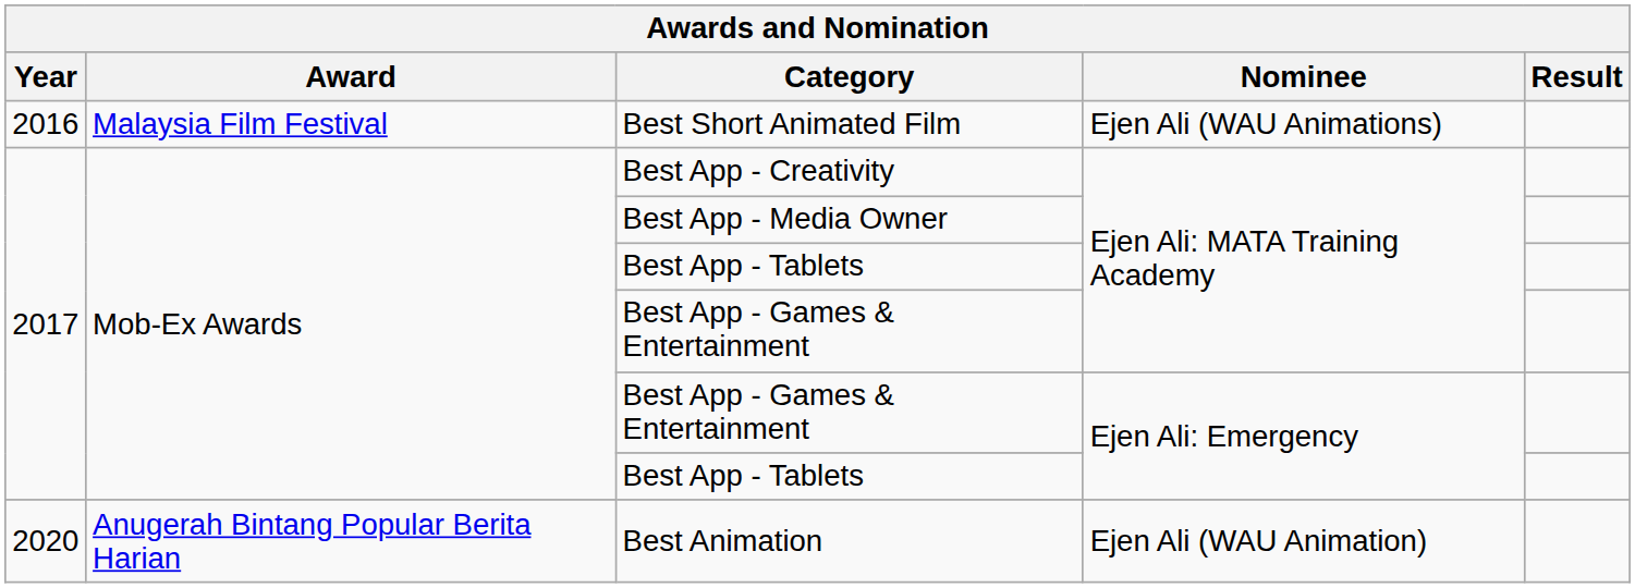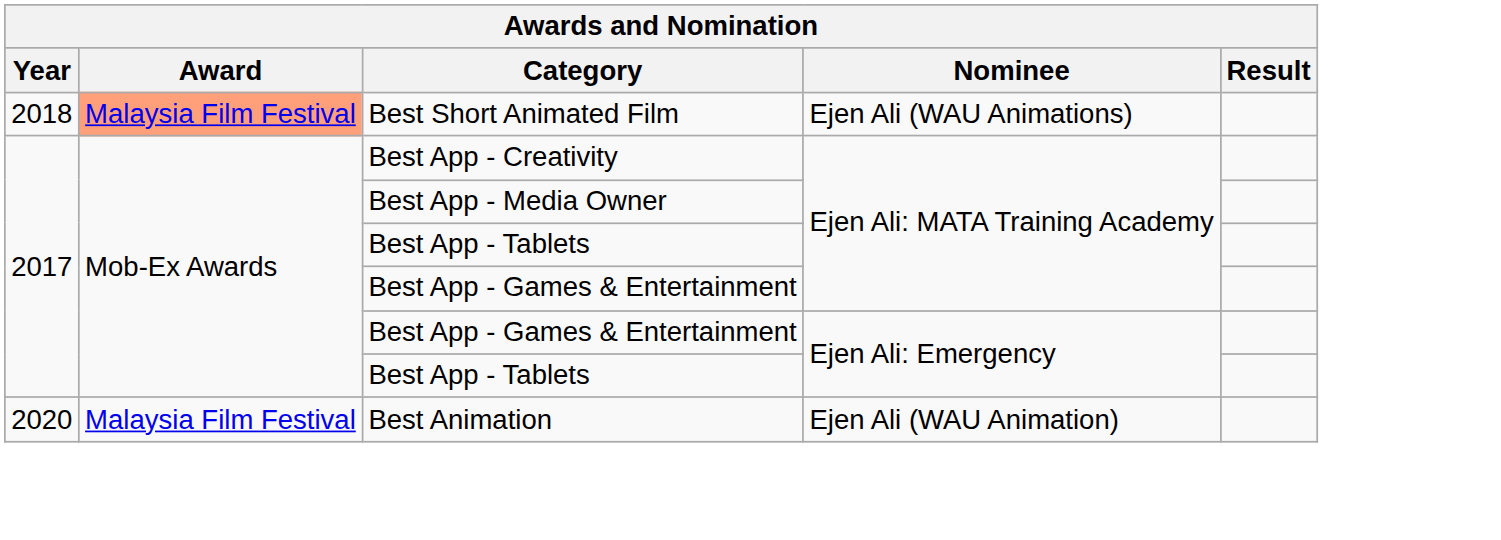 <table class="wikitable sortable">
 <tr>
 <th colspan="5">Awards and Nomination</th>
 </tr>
 <tr>
 <th>Year</th>
 <th>Award</th>
 <th>Category</th>
 <th>Nominee</th>
 <th>Result</th>
 </tr>
 <tr>
-<td>2016</td>
-<td><a href='#'>Malaysia Film Festival</a></td>
+<td>2018</td>
+<td style="background: lightsalmon;"><a href='#'>Malaysia Film Festival</a></td>
 <td>Best Short Animated Film</td>
 <td>Ejen Ali (WAU Animations)</td>
 <td></td>
 </tr>
 <tr>
 <td rowspan=6>2017</td>
 <td rowspan=6>Mob-Ex Awards</td>
 <td>Best App - Creativity</td>
 <td rowspan=4>Ejen Ali: MATA Training Academy</td>
 <td></td>
 </tr>
 <tr>
 <td>Best App - Media Owner</td>
 <td></td>
 </tr>
 <tr>
 <td>Best App - Tablets</td>
 <td></td>
 </tr>
 <tr>
 <td>Best App - Games & Entertainment</td>
 <td></td>
 </tr>
 <tr>
 <td>Best App - Games & Entertainment</td>
 <td rowspan=2>Ejen Ali: Emergency</td>
 <td></td>
 </tr>
 <tr>
 <td>Best App - Tablets</td>
 <td></td>
 </tr>
 <tr>
 <td>2020</td>
-<td><a href='#'>Anugerah Bintang Popular Berita Harian</a></td>
+<td><a href='#'>Malaysia Film Festival</a></td>
 <td>Best Animation</td>
 <td>Ejen Ali (WAU Animation)</td>
 <td></td>
 </tr>
 </table>
